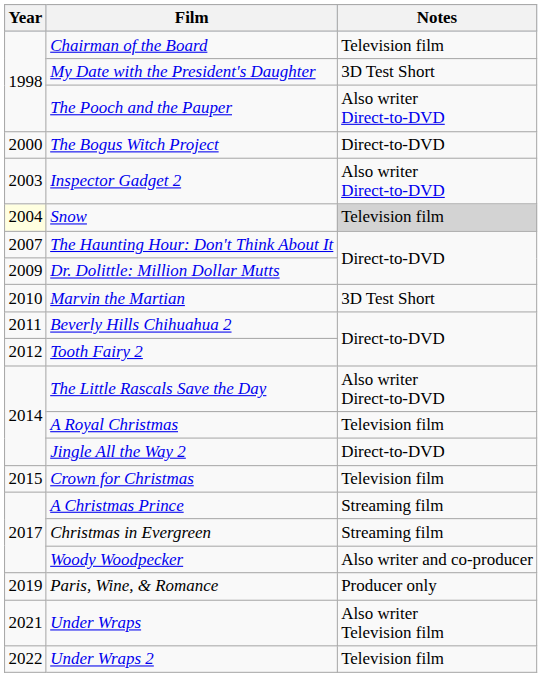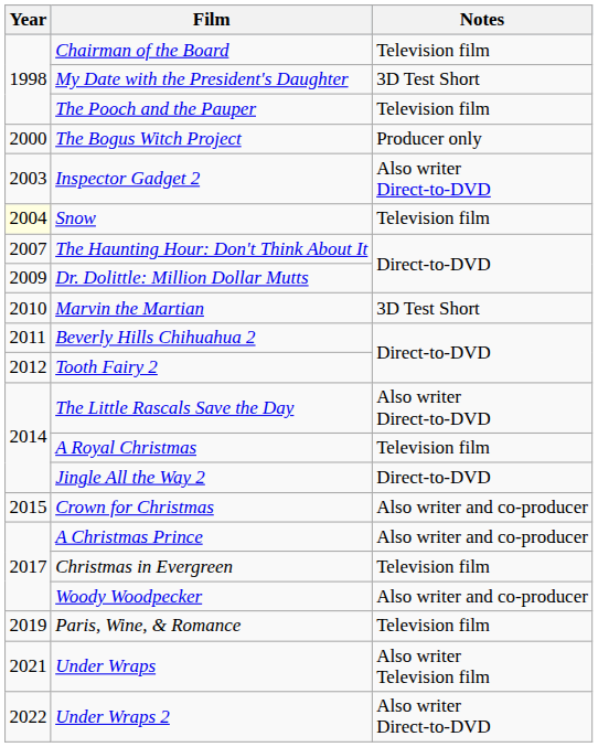 <table class=wikitable>
 <tr style="background:#b0c4de; text-align:center;">
 <th>Year</th>
 <th>Film</th>
 <th>Notes</th>
 </tr>
 <tr>
 <td rowspan=3>1998</td>
 <td><em><a href='#'>Chairman of the Board</a></em></td>
 <td>Television film</td>
 </tr>
 <tr>
 <td><em><a href='#'>My Date with the President's Daughter</a></em></td>
 <td>3D Test Short</td>
 </tr>
 <tr>
 <td><em><a href='#'>The Pooch and the Pauper</a></em></td>
-<td>Also writer<br><a href='#'>Direct-to-DVD</a></td>
+<td>Television film</td>
 </tr>
 <tr>
 <td>2000</td>
 <td><em><a href='#'>The Bogus Witch Project</a></em></td>
-<td>Direct-to-DVD</td>
+<td>Producer only</td>
 </tr>
 <tr>
 <td>2003</td>
 <td><em><a href='#'>Inspector Gadget 2</a></em></td>
 <td>Also writer<br><a href='#'>Direct-to-DVD</a></td>
 </tr>
 <tr>
 <td style="background: lightyellow;">2004</td>
 <td><em><a href='#'>Snow</a></em></td>
-<td style="background: lightgrey;">Television film</td>
+<td>Television film</td>
 </tr>
 <tr>
 <td>2007</td>
 <td><em><a href='#'>The Haunting Hour: Don't Think About It</a></em></td>
 <td rowspan=2>Direct-to-DVD</td>
 </tr>
 <tr>
 <td>2009</td>
 <td><em><a href='#'>Dr. Dolittle: Million Dollar Mutts</a></em></td>
 </tr>
 <tr>
 <td>2010</td>
 <td><em><a href='#'>Marvin the Martian</a></em></td>
 <td>3D Test Short</td>
 </tr>
 <tr>
 <td>2011</td>
 <td><em><a href='#'>Beverly Hills Chihuahua 2</a></em></td>
 <td rowspan=2>Direct-to-DVD</td>
 </tr>
 <tr>
 <td>2012</td>
 <td><em><a href='#'>Tooth Fairy 2</a></em></td>
 </tr>
 <tr>
 <td rowspan=3>2014</td>
 <td><em><a href='#'>The Little Rascals Save the Day</a></em></td>
 <td>Also writer<br>Direct-to-DVD</td>
 </tr>
 <tr>
 <td><em><a href='#'>A Royal Christmas</a></em></td>
 <td>Television film</td>
 </tr>
 <tr>
 <td><em><a href='#'>Jingle All the Way 2</a></em></td>
 <td>Direct-to-DVD</td>
 </tr>
 <tr>
 <td>2015</td>
 <td><em><a href='#'>Crown for Christmas</a></em></td>
-<td>Television film</td>
+<td>Also writer and co-producer</td>
 </tr>
 <tr>
 <td rowspan=3>2017</td>
 <td><em><a href='#'>A Christmas Prince</a></em></td>
-<td>Streaming film</td>
+<td>Also writer and co-producer</td>
 </tr>
 <tr>
 <td><em>Christmas in Evergreen</em></td>
-<td>Streaming film</td>
+<td>Television film</td>
 </tr>
 <tr>
 <td><em><a href='#'>Woody Woodpecker</a></em></td>
 <td>Also writer and co-producer</td>
 </tr>
 <tr>
 <td>2019</td>
 <td><em>Paris, Wine, & Romance</em></td>
-<td>Producer only</td>
+<td>Television film</td>
 </tr>
 <tr>
 <td>2021</td>
 <td><em><a href='#'>Under Wraps</a></em></td>
 <td>Also writer<br>Television film</td>
 </tr>
 <tr>
 <td>2022</td>
 <td><em><a href='#'>Under Wraps 2</a></em></td>
-<td>Television film</td>
+<td>Also writer<br>Direct-to-DVD</td>
 </tr>
 </table>
